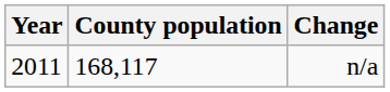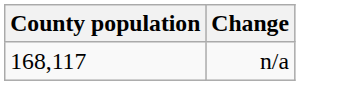 <table class="wikitable">
 <tr>
-<th>Year</th>
 <th>County population</th>
 <th>Change</th>
 </tr>
 <tr>
-<td>2011</td>
 <td>168,117</td>
 <td align="right">n/a</td>
 </tr>
 </table>
